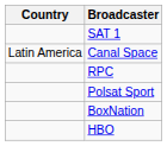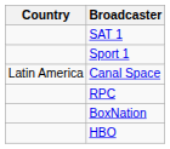 <table class="wikitable">
 <tr>
 <th align=center>Country</th>
 <th align=center>Broadcaster</th>
 </tr>
 <tr>
 <td></td>
 <td><a href='#'>SAT 1</a></td>
+</tr>
+<tr>
+<td></td>
+<td><a href='#'>Sport 1</a></td>
 </tr>
 <tr>
 <td>Latin America</td>
 <td><a href='#'>Canal Space</a></td>
 </tr>
 <tr>
 <td></td>
 <td><a href='#'>RPC</a></td>
 </tr>
 <tr>
 <td></td>
-<td><a href='#'>Polsat Sport</a></td>
-</tr>
-<tr>
-<td></td>
 <td><a href='#'>BoxNation</a></td>
 </tr>
 <tr>
 <td></td>
 <td><a href='#'>HBO</a></td>
 </tr>
 </table>
